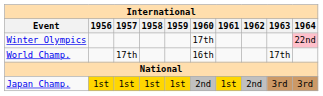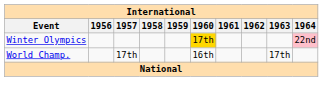 <table class="wikitable" style="text-align:center">
 <tr>
 <th style="background-color: #ffdead; " colspan=10 align=center><strong>International</strong></th>
 </tr>
 <tr>
 <th>Event</th>
 <th>1956</th>
 <th>1957</th>
 <th>1958</th>
 <th>1959</th>
 <th>1960</th>
 <th>1961</th>
 <th>1962</th>
 <th>1963</th>
 <th>1964</th>
 </tr>
 <tr>
 <td align=left><a href='#'>Winter Olympics</a></td>
 <td></td>
 <td></td>
 <td></td>
 <td></td>
-<td>17th</td>
+<td style="background: gold;">17th</td>
 <td></td>
 <td></td>
 <td></td>
 <td style="background: pink;">22nd</td>
 </tr>
 <tr>
 <td align=left><a href='#'>World Champ.</a></td>
 <td></td>
 <td>17th</td>
 <td></td>
 <td></td>
 <td>16th</td>
 <td></td>
 <td></td>
 <td>17th</td>
 <td></td>
 </tr>
 <tr>
 <th style="background-color: #ffdead; " colspan=10 align=center><strong>National</strong></th>
 </tr>
-<tr>
-<td align=left><a href='#'>Japan Champ.</a></td>
-<td bgcolor=gold>1st</td>
-<td bgcolor=gold>1st</td>
-<td bgcolor=gold>1st</td>
-<td bgcolor=gold>1st</td>
-<td bgcolor=silver>2nd</td>
-<td bgcolor=gold>1st</td>
-<td bgcolor=silver>2nd</td>
-<td bgcolor=cc9966>3rd</td>
-<td bgcolor=cc9966>3rd</td>
-</tr>
 </table>
